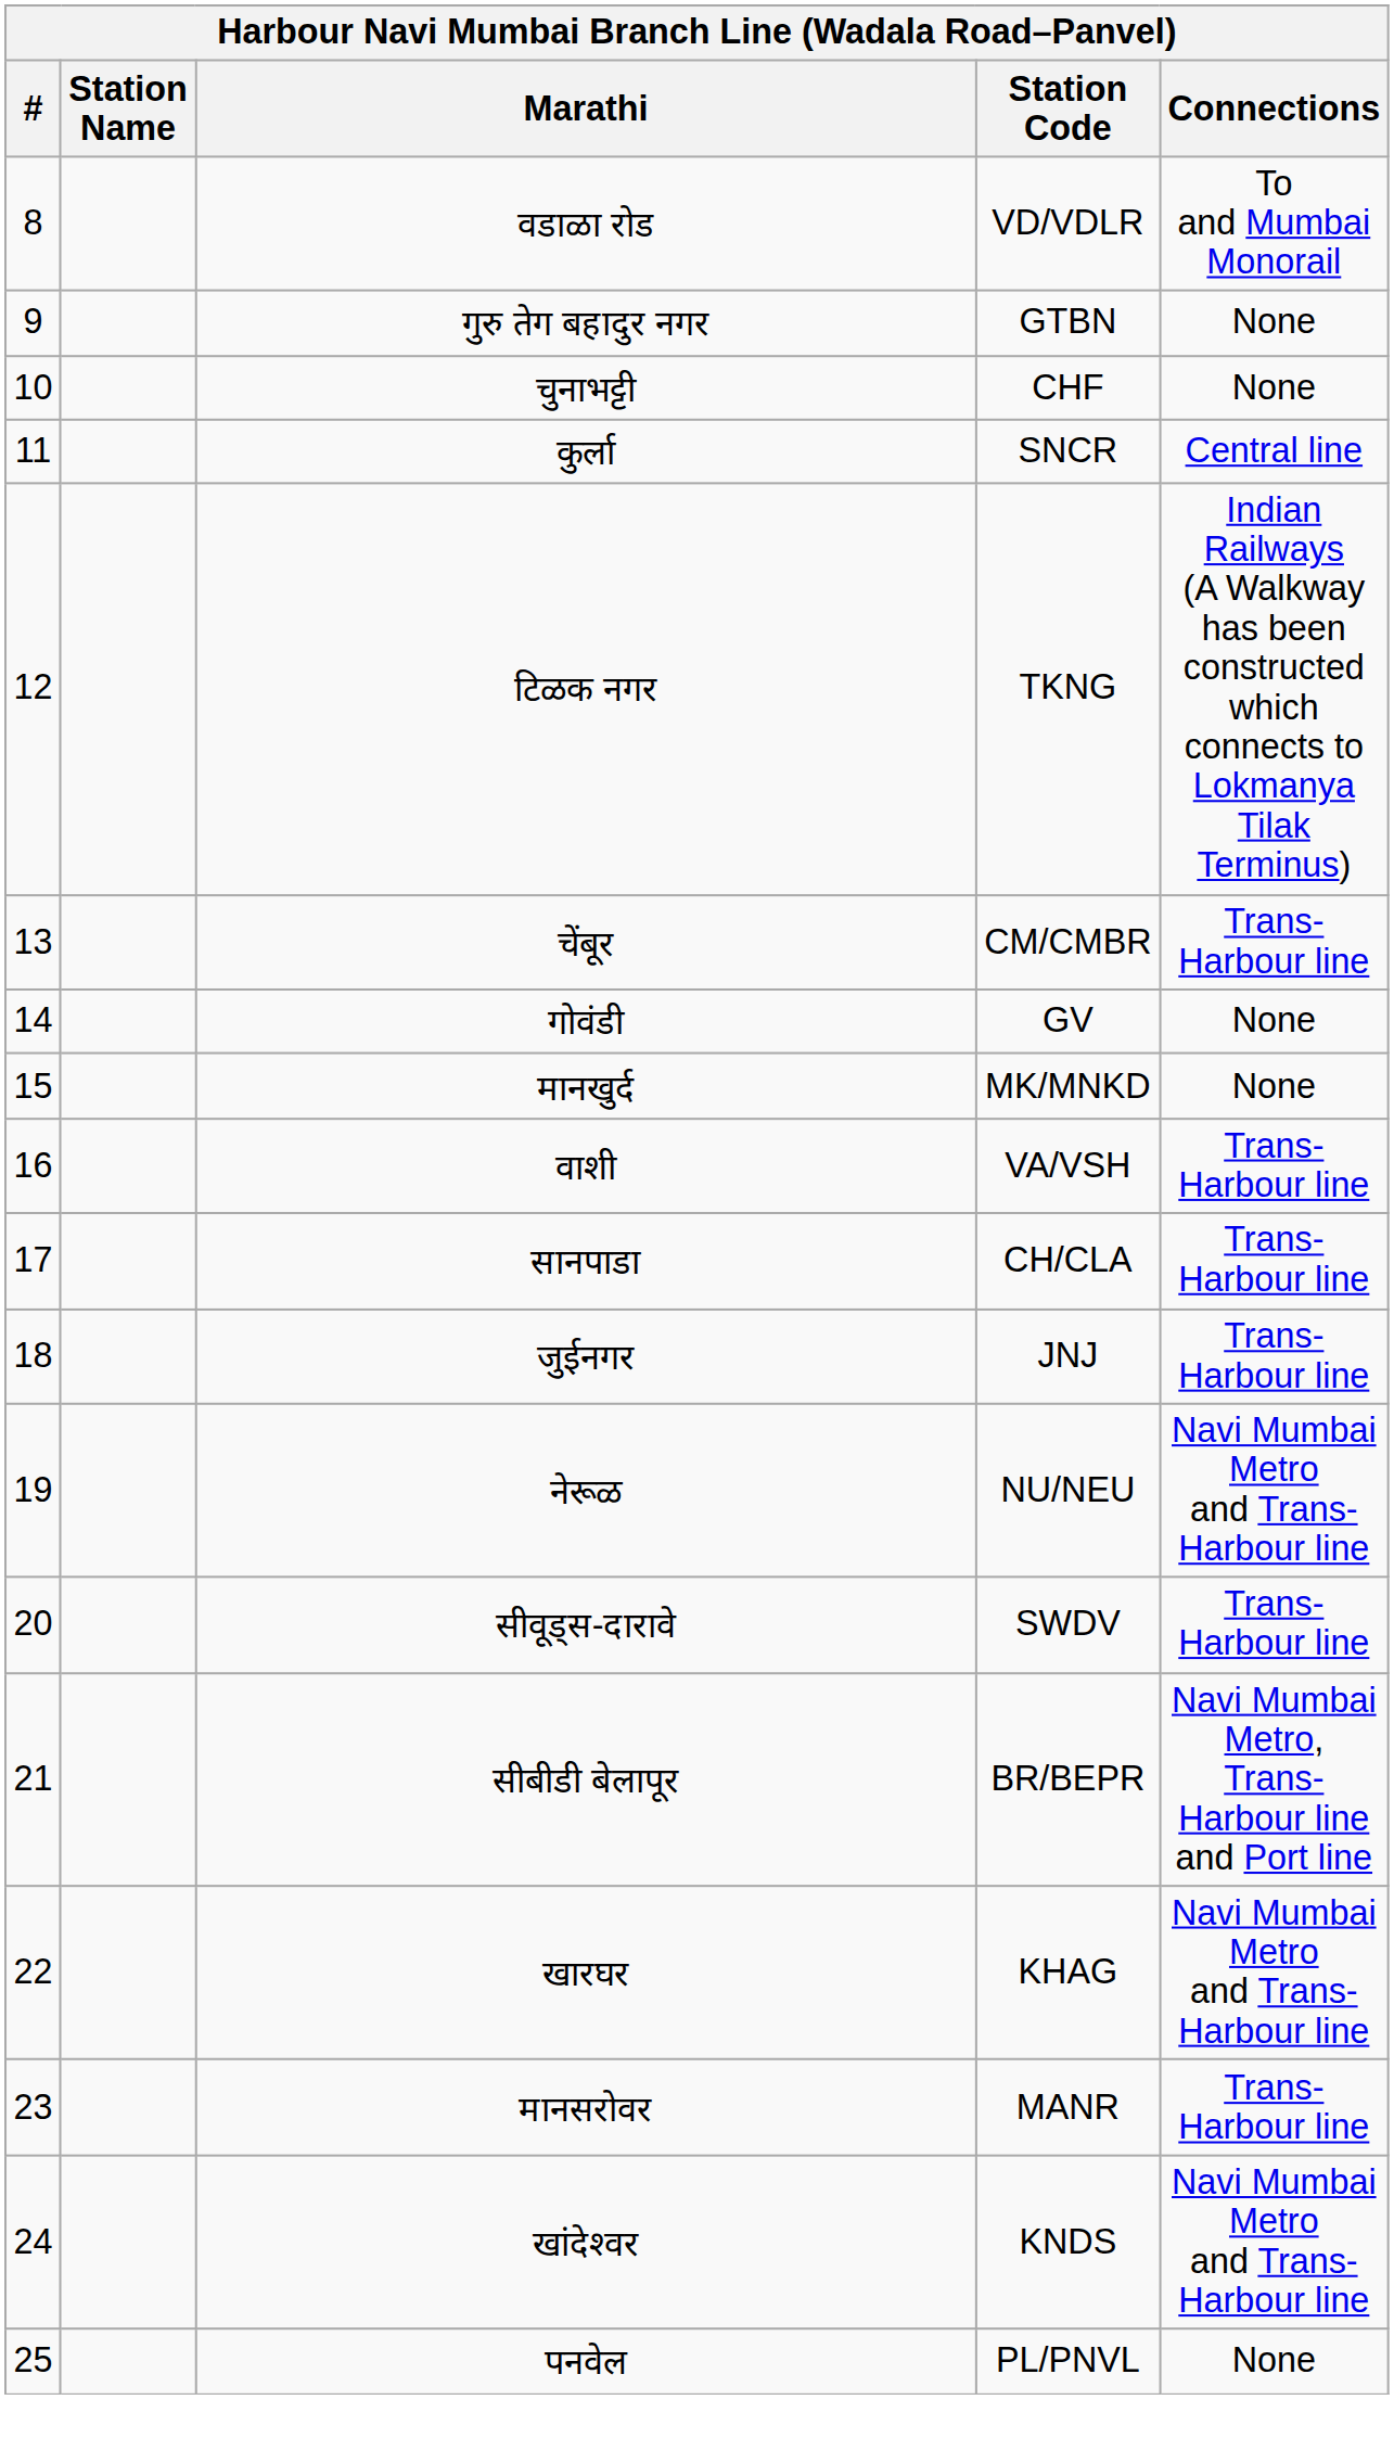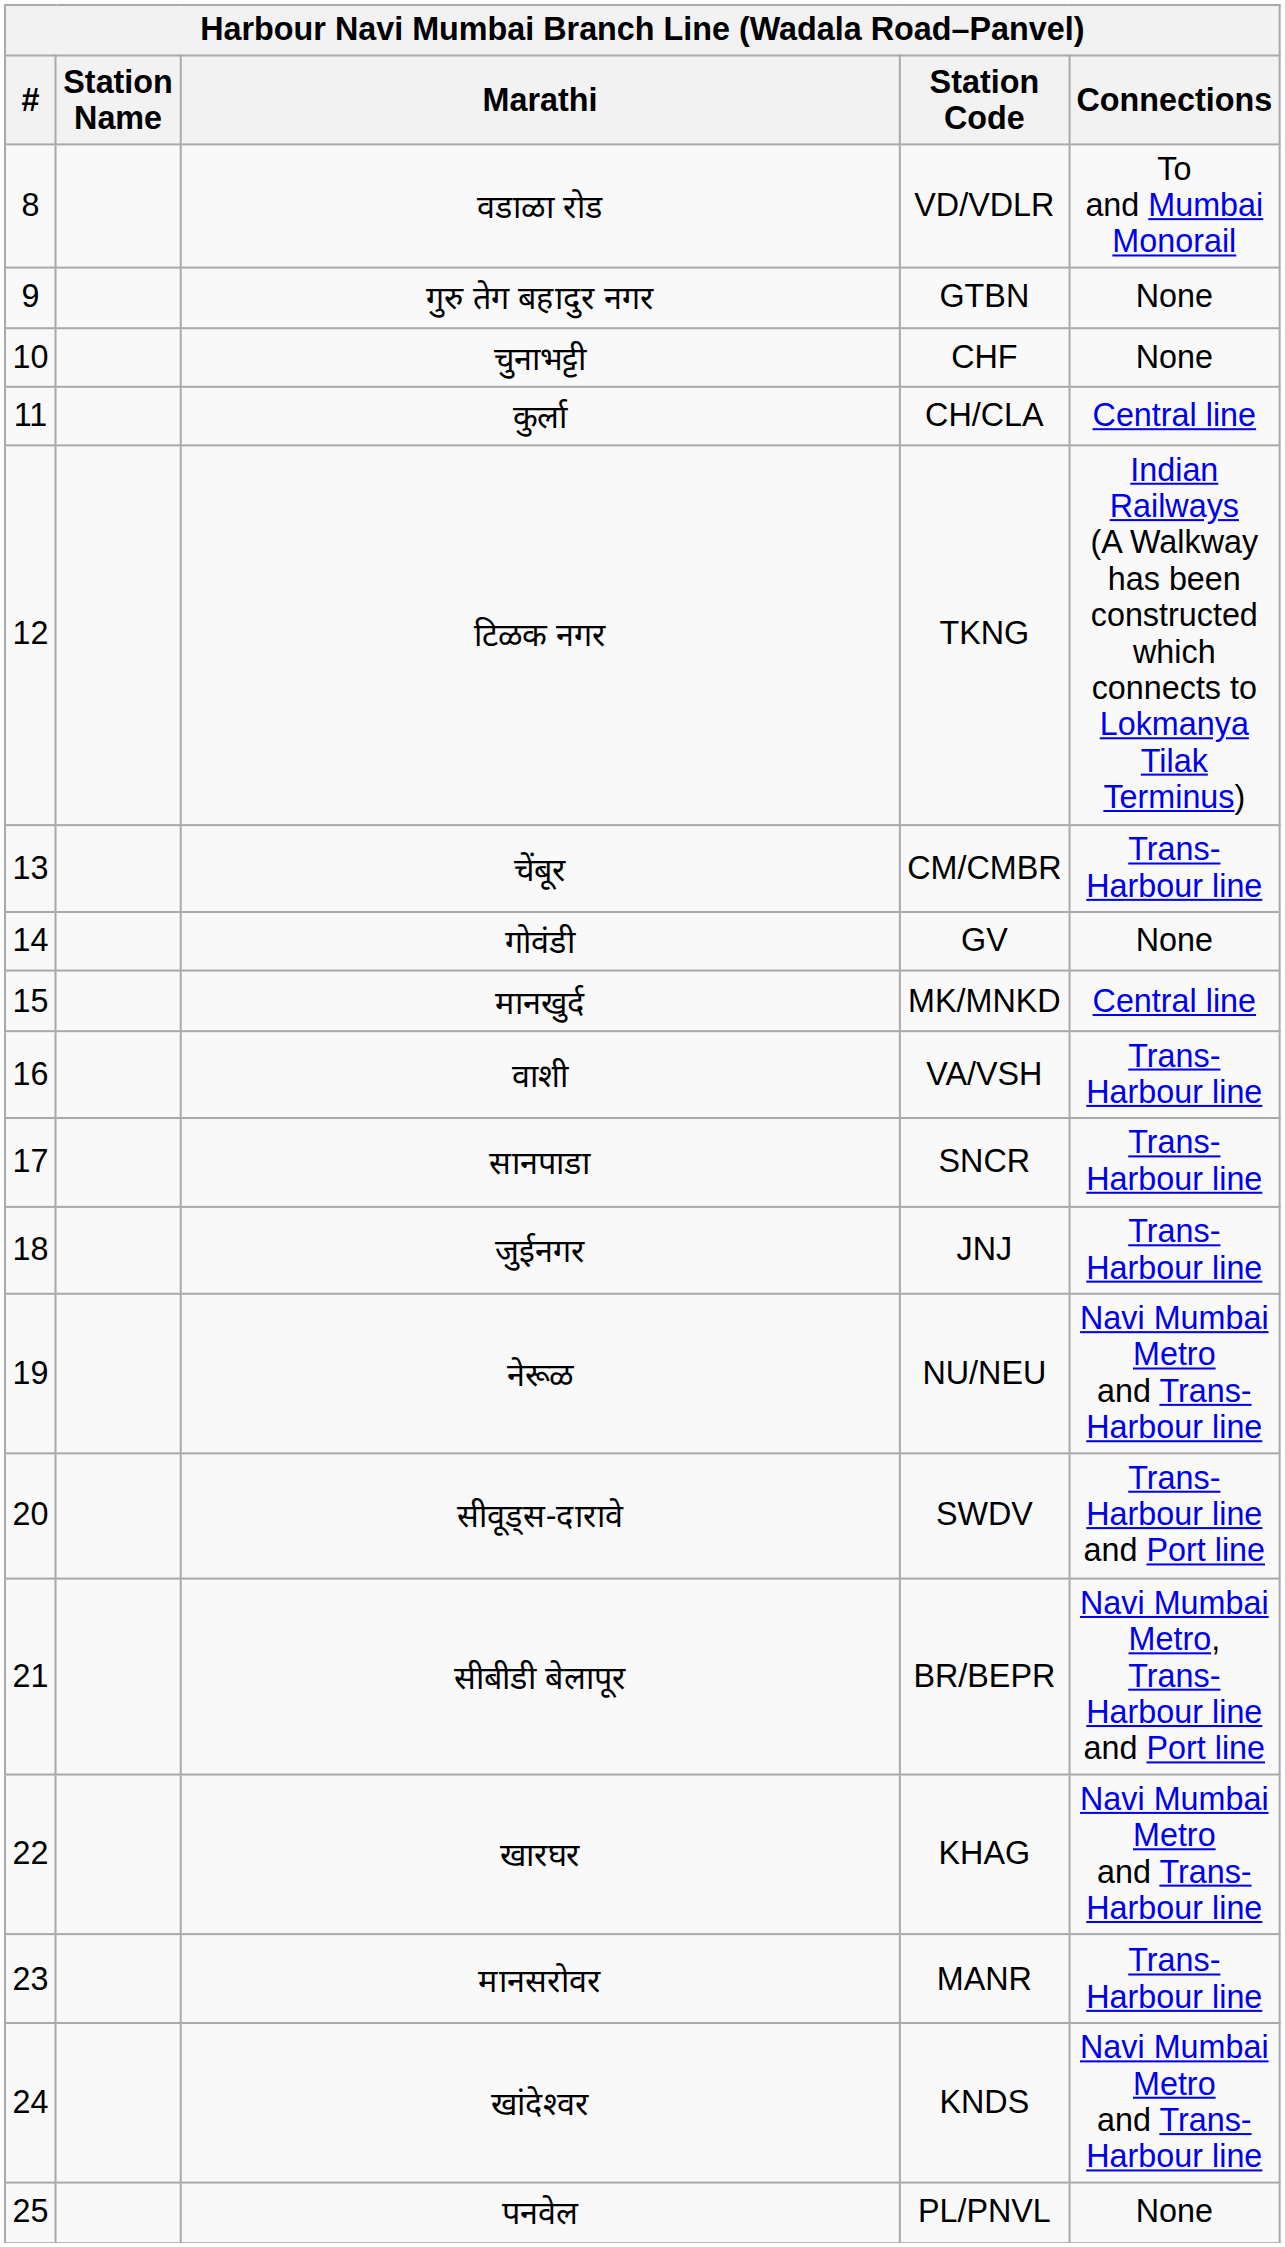 <table class="wikitable sortable" style="text-align:center; width:50%;">
 <tr>
 <th colspan="5"><span><strong>Harbour Navi Mumbai Branch Line (Wadala Road–Panvel)</strong></span></th>
 </tr>
 <tr>
 <th style="width:1%;">#</th>
 <th style="width:5%;">Station Name</th>
 <th>Marathi</th>
 <th style="width:1%;">Station Code</th>
 <th style="width:5%;">Connections</th>
 </tr>
 <tr>
 <td>8</td>
 <td></td>
 <td>वडाळा रोड</td>
 <td>VD/VDLR</td>
 <td>To  <br> and <a href='#'>Mumbai Monorail</a></td>
 </tr>
 <tr>
 <td>9</td>
 <td></td>
 <td>गुरु तेग बहादुर नगर</td>
 <td>GTBN</td>
 <td>None</td>
 </tr>
 <tr>
 <td>10</td>
 <td></td>
 <td>चुनाभट्टी</td>
 <td>CHF</td>
 <td>None</td>
 </tr>
 <tr>
 <td>11</td>
 <td></td>
 <td>कुर्ला</td>
-<td>SNCR</td>
+<td>CH/CLA</td>
 <td><a href='#'>Central line</a></td>
 </tr>
 <tr>
 <td>12</td>
 <td></td>
 <td>टिळक नगर</td>
 <td>TKNG</td>
 <td><a href='#'>Indian Railways</a><br>(A Walkway has been constructed which connects to <a href='#'>Lokmanya Tilak Terminus</a>)</td>
 </tr>
 <tr>
 <td>13</td>
 <td></td>
 <td>चेंबूर</td>
 <td>CM/CMBR</td>
 <td><a href='#'>Trans-Harbour line</a></td>
 </tr>
 <tr>
 <td>14</td>
 <td></td>
 <td>गोवंडी</td>
 <td>GV</td>
 <td>None</td>
 </tr>
 <tr>
 <td>15</td>
 <td></td>
 <td>मानखुर्द</td>
 <td>MK/MNKD</td>
-<td>None</td>
+<td><a href='#'>Central line</a></td>
 </tr>
 <tr>
 <td>16</td>
 <td></td>
 <td>वाशी</td>
 <td>VA/VSH</td>
 <td><a href='#'>Trans-Harbour line</a></td>
 </tr>
 <tr>
 <td>17</td>
 <td></td>
 <td>सानपाडा</td>
-<td>CH/CLA</td>
+<td>SNCR</td>
 <td><a href='#'>Trans-Harbour line</a></td>
 </tr>
 <tr>
 <td>18</td>
 <td></td>
 <td>जुईनगर</td>
 <td>JNJ</td>
 <td><a href='#'>Trans-Harbour line</a></td>
 </tr>
 <tr>
 <td>19</td>
 <td></td>
 <td>नेरूळ</td>
 <td>NU/NEU</td>
 <td><a href='#'>Navi Mumbai Metro</a> <br> and <a href='#'>Trans-Harbour line</a></td>
 </tr>
 <tr>
 <td>20</td>
 <td></td>
 <td>सीवूड्स-दारावे</td>
 <td>SWDV</td>
-<td><a href='#'>Trans-Harbour line</a></td>
+<td><a href='#'>Trans-Harbour line</a> <br> and <a href='#'>Port line</a></td>
 </tr>
 <tr>
 <td>21</td>
 <td></td>
 <td>सीबीडी बेलापूर</td>
 <td>BR/BEPR</td>
 <td><a href='#'>Navi Mumbai Metro</a>, <br> <a href='#'>Trans-Harbour line</a> <br> and <a href='#'>Port line</a></td>
 </tr>
 <tr>
 <td>22</td>
 <td></td>
 <td>खारघर</td>
 <td>KHAG</td>
 <td><a href='#'>Navi Mumbai Metro</a> <br> and <a href='#'>Trans-Harbour line</a></td>
 </tr>
 <tr>
 <td>23</td>
 <td></td>
 <td>मानसरोवर</td>
 <td>MANR</td>
 <td><a href='#'>Trans-Harbour line</a></td>
 </tr>
 <tr>
 <td>24</td>
 <td></td>
 <td>खांदेश्वर</td>
 <td>KNDS</td>
 <td><a href='#'>Navi Mumbai Metro</a> <br> and <a href='#'>Trans-Harbour line</a></td>
 </tr>
 <tr>
 <td>25</td>
 <td></td>
 <td>पनवेल</td>
 <td>PL/PNVL</td>
 <td>None</td>
 </tr>
 </table>
